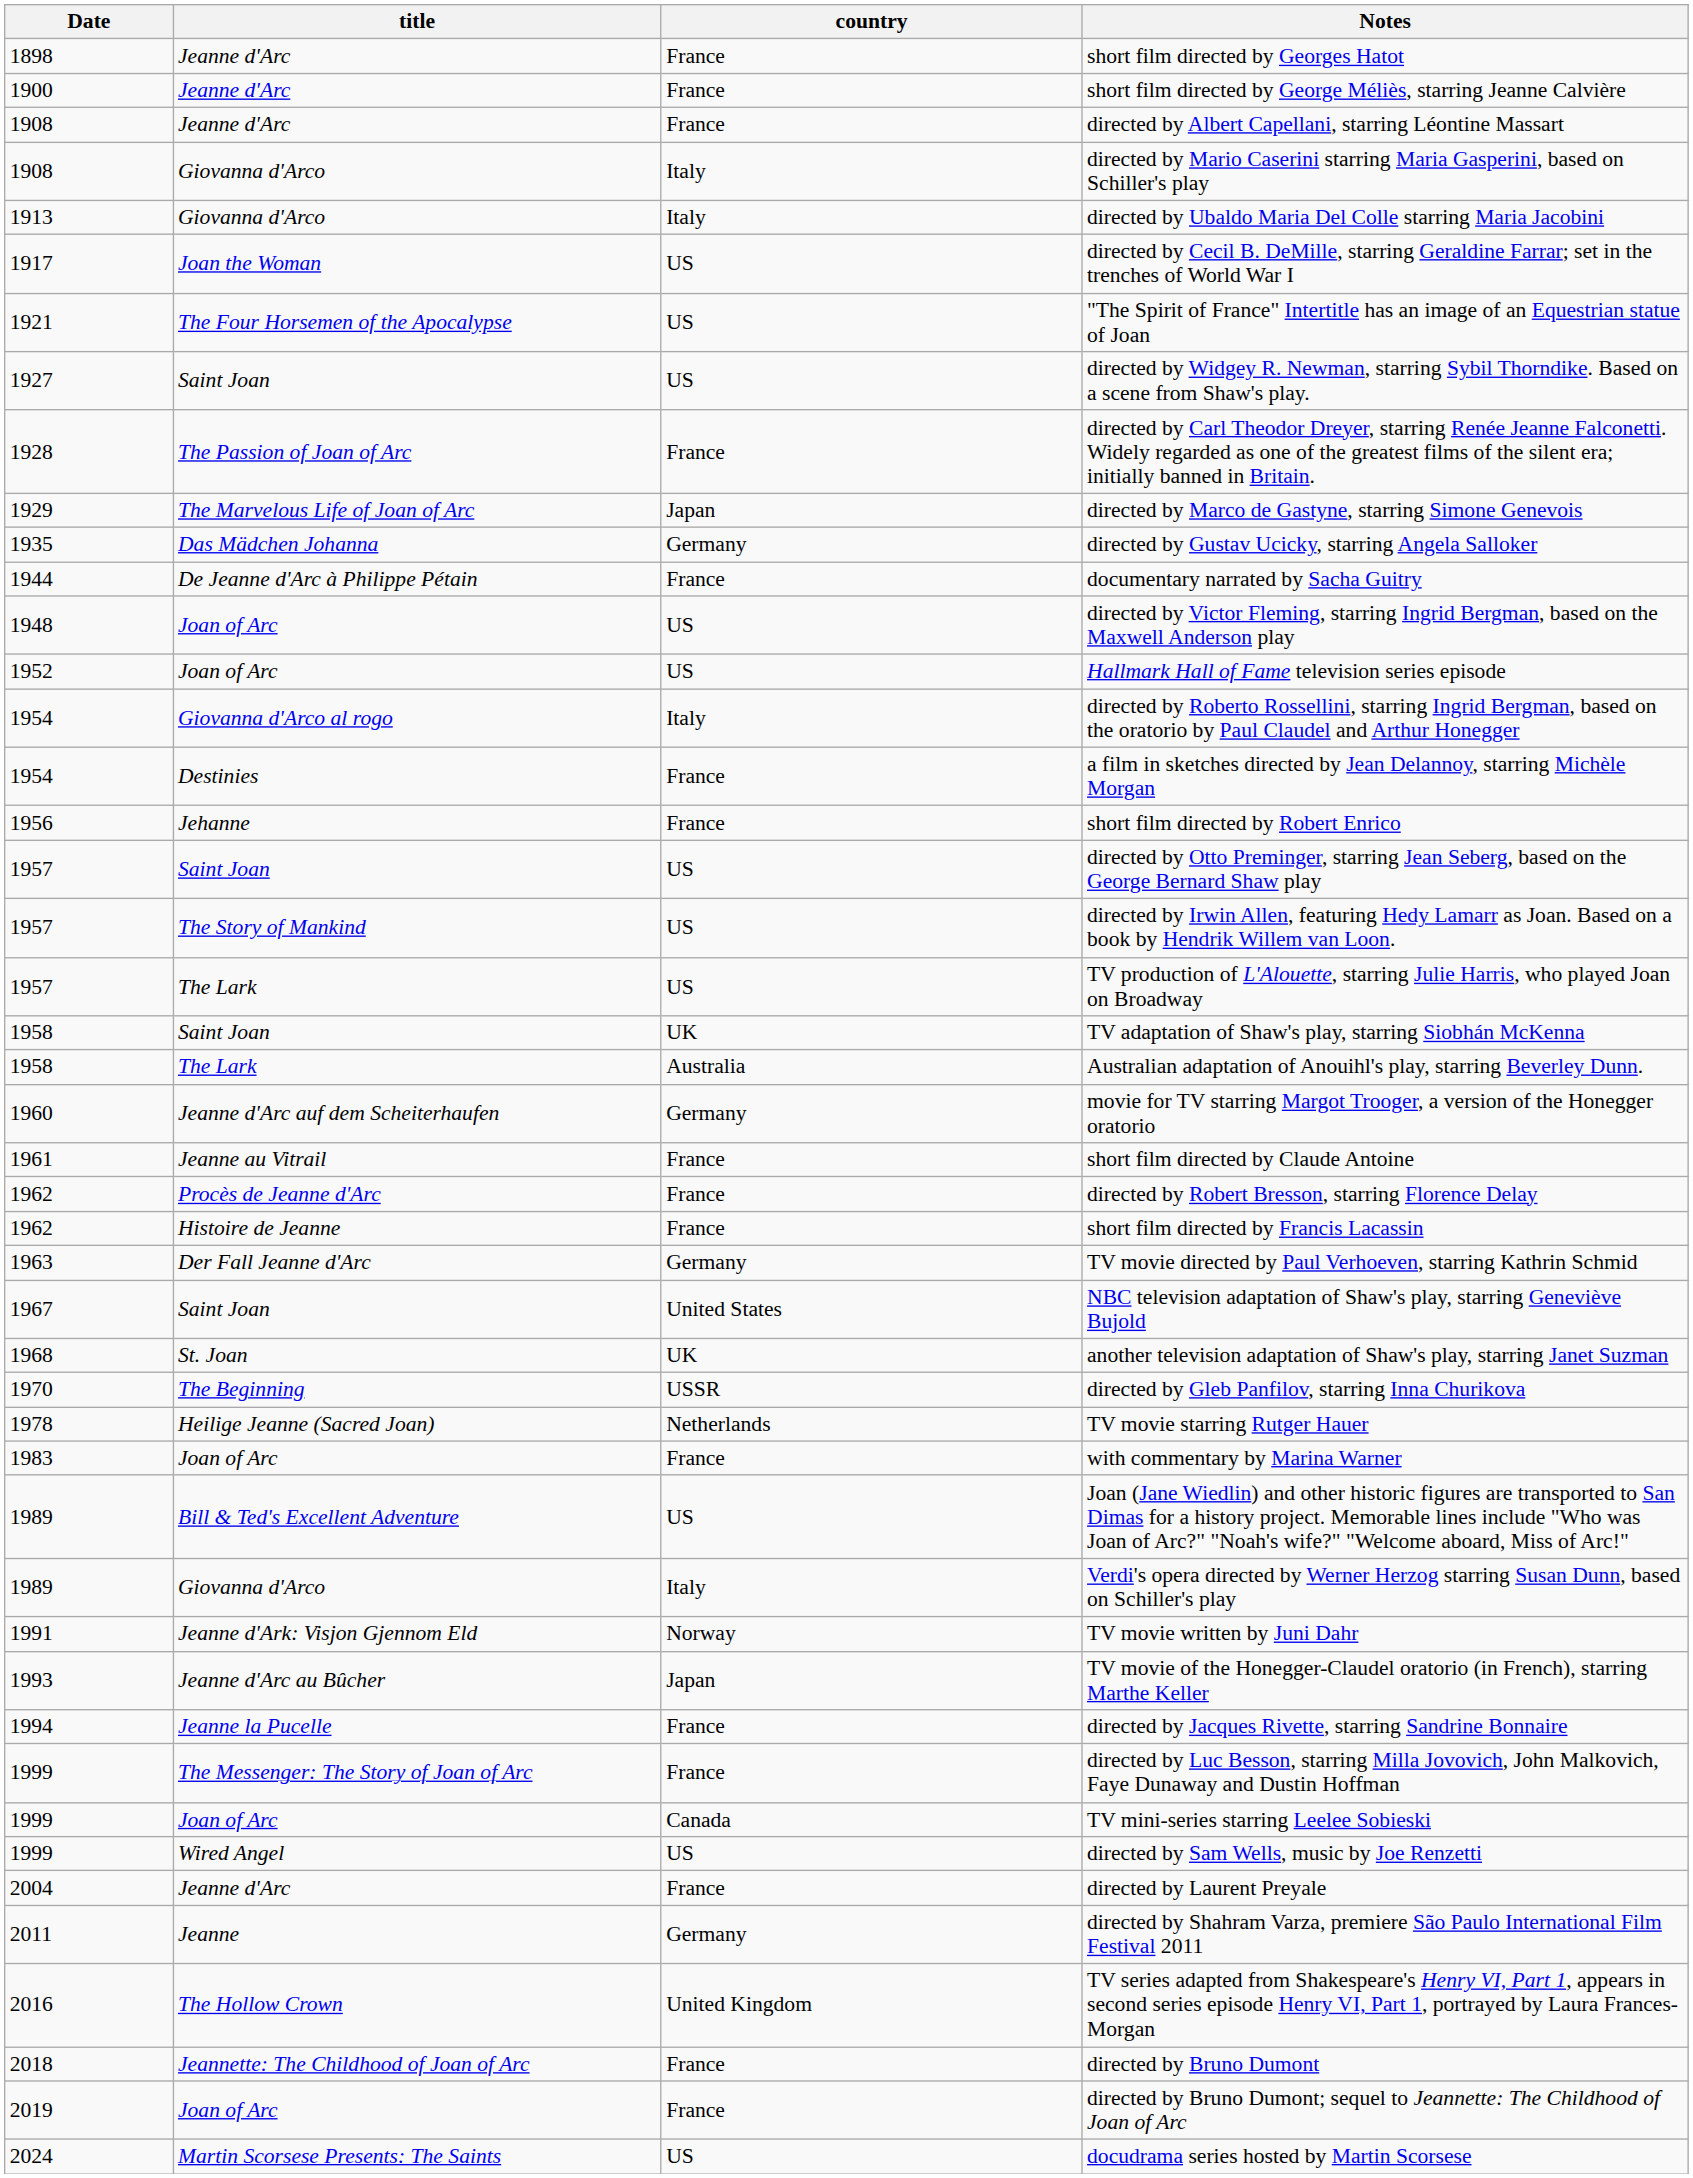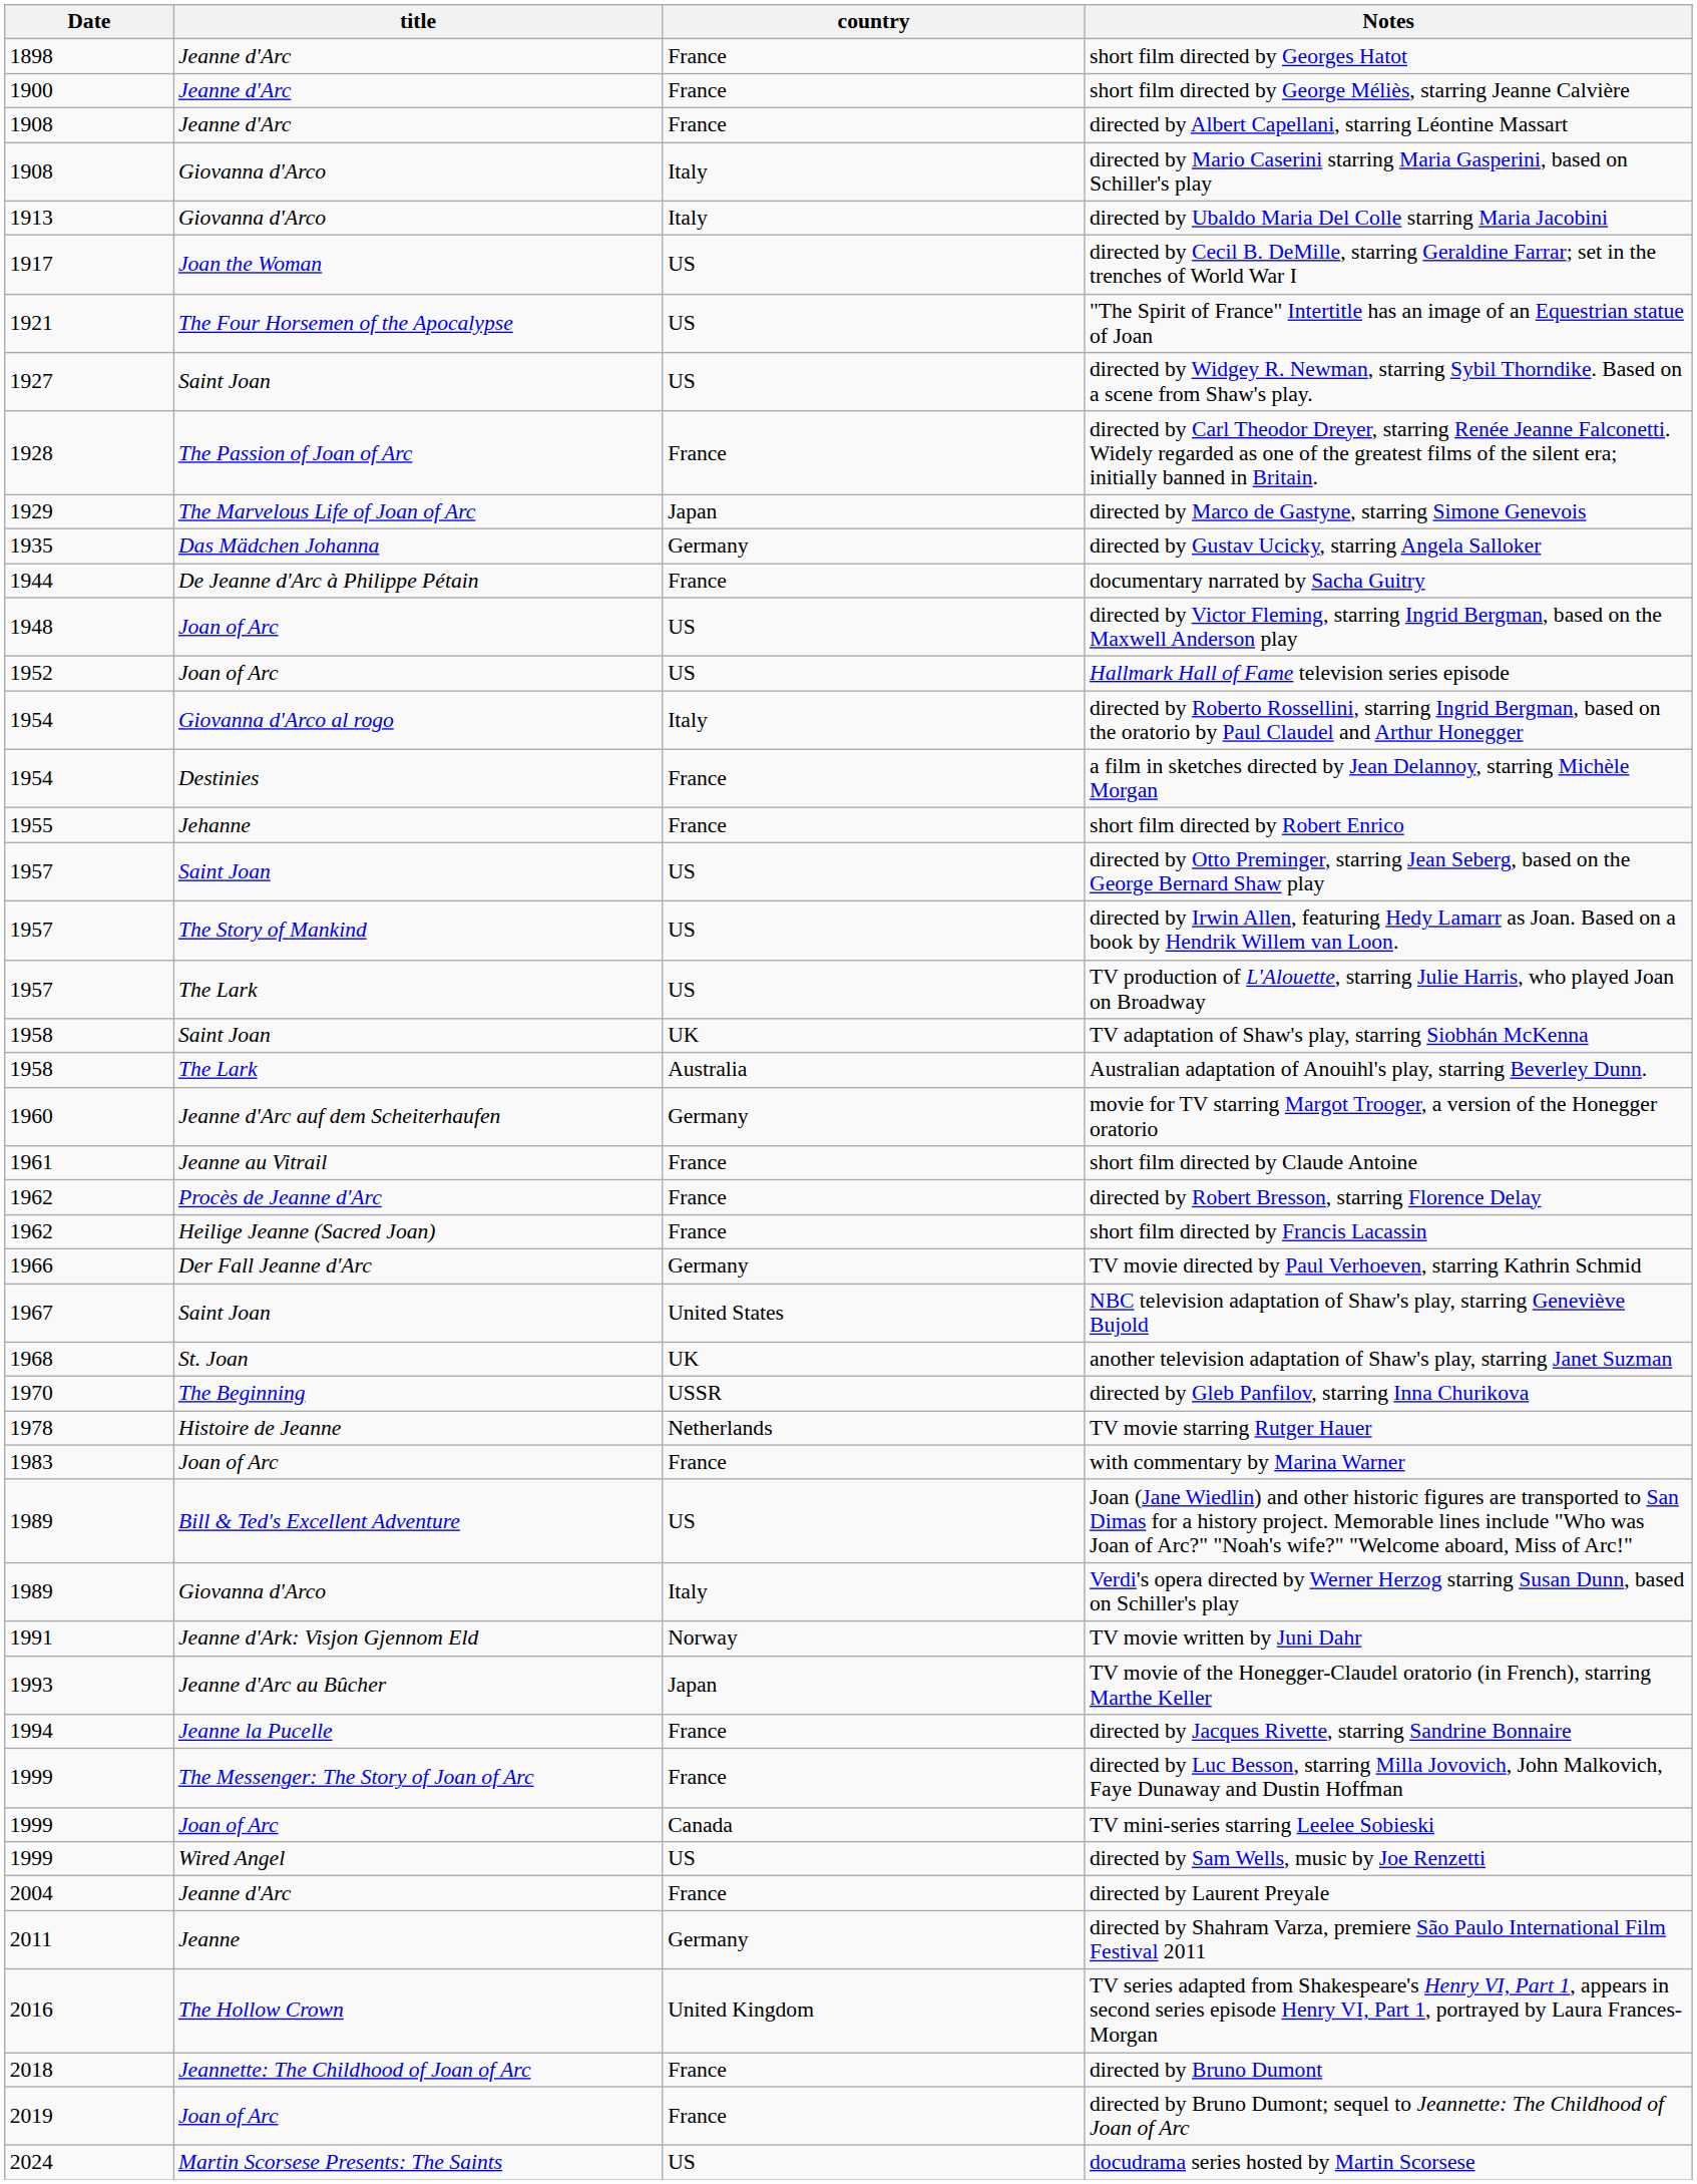 <table class="wikitable sortable">
 <tr>
 <th width="10%">Date</th>
 <th width="29%">title</th>
 <th width="25%">country</th>
 <th width="36%">Notes</th>
 </tr>
 <tr>
 <td>1898</td>
 <td><em>Jeanne d'Arc</em></td>
 <td>France</td>
 <td>short film directed by <a href='#'>Georges Hatot</a></td>
 </tr>
 <tr>
 <td>1900</td>
 <td><em><a href='#'>Jeanne d'Arc</a></em></td>
 <td>France</td>
 <td>short film directed by <a href='#'>George Méliès</a>, starring Jeanne Calvière</td>
 </tr>
 <tr>
 <td>1908</td>
 <td><em>Jeanne d'Arc</em></td>
 <td>France</td>
 <td>directed by <a href='#'>Albert Capellani</a>, starring Léontine Massart</td>
 </tr>
 <tr>
 <td>1908</td>
 <td><em>Giovanna d'Arco</em></td>
 <td>Italy</td>
 <td>directed by <a href='#'>Mario Caserini</a> starring <a href='#'>Maria Gasperini</a>, based on Schiller's play</td>
 </tr>
 <tr>
 <td>1913</td>
 <td><em>Giovanna d'Arco</em></td>
 <td>Italy</td>
 <td>directed by <a href='#'>Ubaldo Maria Del Colle</a> starring <a href='#'>Maria Jacobini</a></td>
 </tr>
 <tr>
 <td>1917</td>
 <td><em><a href='#'>Joan the Woman</a></em></td>
 <td>US</td>
 <td>directed by <a href='#'>Cecil B. DeMille</a>, starring <a href='#'>Geraldine Farrar</a>; set in the trenches of World War I</td>
 </tr>
 <tr>
 <td>1921</td>
 <td><em><a href='#'>The Four Horsemen of the Apocalypse</a></em></td>
 <td>US</td>
 <td>"The Spirit of France" <a href='#'>Intertitle</a> has an image of an <a href='#'>Equestrian statue</a> of Joan</td>
 </tr>
 <tr>
 <td>1927</td>
 <td><em>Saint Joan</em></td>
 <td>US</td>
 <td>directed by <a href='#'>Widgey R. Newman</a>, starring <a href='#'>Sybil Thorndike</a>.  Based on a scene from Shaw's play.</td>
 </tr>
 <tr>
 <td>1928</td>
 <td><em><a href='#'>The Passion of Joan of Arc</a></em></td>
 <td>France</td>
 <td>directed by <a href='#'>Carl Theodor Dreyer</a>, starring <a href='#'>Renée Jeanne Falconetti</a>. Widely regarded as one of the greatest films of the silent era; initially banned in <a href='#'>Britain</a>.</td>
 </tr>
 <tr>
 <td>1929</td>
 <td><em><a href='#'>The Marvelous Life of Joan of Arc</a></em></td>
 <td>Japan</td>
 <td>directed by <a href='#'>Marco de Gastyne</a>, starring <a href='#'>Simone Genevois</a></td>
 </tr>
 <tr>
 <td>1935</td>
 <td><em><a href='#'>Das Mädchen Johanna</a></em></td>
 <td>Germany</td>
 <td>directed by <a href='#'>Gustav Ucicky</a>, starring <a href='#'>Angela Salloker</a></td>
 </tr>
 <tr>
 <td>1944</td>
 <td><em>De Jeanne d'Arc à Philippe Pétain</em></td>
 <td>France</td>
 <td>documentary narrated by <a href='#'>Sacha Guitry</a></td>
 </tr>
 <tr>
 <td>1948</td>
 <td><em><a href='#'>Joan of Arc</a></em></td>
 <td>US</td>
 <td>directed by <a href='#'>Victor Fleming</a>, starring <a href='#'>Ingrid Bergman</a>, based on the <a href='#'>Maxwell Anderson</a> play</td>
 </tr>
 <tr>
 <td>1952</td>
 <td><em>Joan of Arc</em></td>
 <td>US</td>
 <td><em><a href='#'>Hallmark Hall of Fame</a></em> television series episode</td>
 </tr>
 <tr>
 <td>1954</td>
 <td><em><a href='#'>Giovanna d'Arco al rogo</a></em></td>
 <td>Italy</td>
 <td>directed by <a href='#'>Roberto Rossellini</a>, starring <a href='#'>Ingrid Bergman</a>, based on the oratorio by <a href='#'>Paul Claudel</a> and <a href='#'>Arthur Honegger</a></td>
 </tr>
 <tr>
 <td>1954</td>
 <td><em>Destinies</em></td>
 <td>France</td>
 <td>a film in sketches directed by <a href='#'>Jean Delannoy</a>, starring <a href='#'>Michèle Morgan</a></td>
 </tr>
 <tr>
-<td>1956</td>
+<td>1955</td>
 <td><em>Jehanne</em></td>
 <td>France</td>
 <td>short film directed by <a href='#'>Robert Enrico</a></td>
 </tr>
 <tr>
 <td>1957</td>
 <td><em><a href='#'>Saint Joan</a></em></td>
 <td>US</td>
 <td>directed by <a href='#'>Otto Preminger</a>, starring <a href='#'>Jean Seberg</a>, based on the <a href='#'>George Bernard Shaw</a> play</td>
 </tr>
 <tr>
 <td>1957</td>
 <td><em><a href='#'>The Story of Mankind</a></em></td>
 <td>US</td>
 <td>directed by <a href='#'>Irwin Allen</a>, featuring <a href='#'>Hedy Lamarr</a> as Joan. Based on a book by <a href='#'>Hendrik Willem van Loon</a>.</td>
 </tr>
 <tr>
 <td>1957</td>
 <td><em>The Lark</em></td>
 <td>US</td>
 <td>TV production of <em><a href='#'>L'Alouette</a></em>, starring <a href='#'>Julie Harris</a>, who played Joan on Broadway</td>
 </tr>
 <tr>
 <td>1958</td>
 <td><em>Saint Joan</em></td>
 <td>UK</td>
 <td>TV adaptation of Shaw's play, starring <a href='#'>Siobhán McKenna</a></td>
 </tr>
 <tr>
 <td>1958</td>
 <td><em><a href='#'>The Lark</a></em></td>
 <td>Australia</td>
 <td>Australian adaptation of Anouihl's play, starring <a href='#'>Beverley Dunn</a>.</td>
 </tr>
 <tr>
 <td>1960</td>
 <td><em>Jeanne d'Arc auf dem Scheiterhaufen</em></td>
 <td>Germany</td>
 <td>movie for TV starring <a href='#'>Margot Trooger</a>, a version of the Honegger oratorio</td>
 </tr>
 <tr>
 <td>1961</td>
 <td><em>Jeanne au Vitrail</em></td>
 <td>France</td>
 <td>short film directed by Claude Antoine</td>
 </tr>
 <tr>
 <td>1962</td>
 <td><em><a href='#'>Procès de Jeanne d'Arc</a></em></td>
 <td>France</td>
 <td>directed by <a href='#'>Robert Bresson</a>, starring <a href='#'>Florence Delay</a></td>
 </tr>
 <tr>
 <td>1962</td>
-<td><em>Histoire de Jeanne</em></td>
+<td><em>Heilige Jeanne</em> <em>(Sacred Joan)</em></td>
 <td>France</td>
 <td>short film directed by <a href='#'>Francis Lacassin</a></td>
 </tr>
 <tr>
-<td>1963</td>
+<td>1966</td>
 <td><em>Der Fall Jeanne d'Arc</em></td>
 <td>Germany</td>
 <td>TV movie directed by <a href='#'>Paul Verhoeven</a>, starring Kathrin Schmid</td>
 </tr>
 <tr>
 <td>1967</td>
 <td><em>Saint Joan</em></td>
 <td>United States</td>
 <td><a href='#'>NBC</a> television adaptation of Shaw's play, starring <a href='#'>Geneviève Bujold</a></td>
 </tr>
 <tr>
 <td>1968</td>
 <td><em>St. Joan</em></td>
 <td>UK</td>
 <td>another television adaptation of Shaw's play, starring <a href='#'>Janet Suzman</a></td>
 </tr>
 <tr>
 <td>1970</td>
 <td><em><a href='#'>The Beginning</a></em></td>
 <td>USSR</td>
 <td>directed by <a href='#'>Gleb Panfilov</a>, starring <a href='#'>Inna Churikova</a></td>
 </tr>
 <tr>
 <td>1978</td>
-<td><em>Heilige Jeanne</em> <em>(Sacred Joan)</em></td>
+<td><em>Histoire de Jeanne</em></td>
 <td>Netherlands</td>
 <td>TV movie starring <a href='#'>Rutger Hauer</a></td>
 </tr>
 <tr>
 <td>1983</td>
 <td><em>Joan of Arc</em></td>
 <td>France</td>
 <td>with commentary by <a href='#'>Marina Warner</a></td>
 </tr>
 <tr>
 <td>1989</td>
 <td><em><a href='#'>Bill & Ted's Excellent Adventure</a></em></td>
 <td>US</td>
 <td>Joan (<a href='#'>Jane Wiedlin</a>) and other historic figures are transported to <a href='#'>San Dimas</a> for a history project. Memorable lines include "Who was Joan of Arc?" "Noah's wife?" "Welcome aboard, Miss of Arc!"</td>
 </tr>
 <tr>
 <td>1989</td>
 <td><em>Giovanna d'Arco</em></td>
 <td>Italy</td>
 <td><a href='#'>Verdi</a>'s opera directed by <a href='#'>Werner Herzog</a> starring <a href='#'>Susan Dunn</a>, based on Schiller's play</td>
 </tr>
 <tr>
 <td>1991</td>
 <td><em>Jeanne d'Ark: Visjon Gjennom Eld</em></td>
 <td>Norway</td>
 <td>TV movie written by <a href='#'>Juni Dahr</a></td>
 </tr>
 <tr>
 <td>1993</td>
 <td><em>Jeanne d'Arc au Bûcher</em></td>
 <td>Japan</td>
 <td>TV movie of the Honegger-Claudel oratorio (in French), starring <a href='#'>Marthe Keller</a></td>
 </tr>
 <tr>
 <td>1994</td>
 <td><em><a href='#'>Jeanne la Pucelle</a></em></td>
 <td>France</td>
 <td>directed by <a href='#'>Jacques Rivette</a>, starring <a href='#'>Sandrine Bonnaire</a></td>
 </tr>
 <tr>
 <td>1999</td>
 <td><em><a href='#'>The Messenger: The Story of Joan of Arc</a></em></td>
 <td>France</td>
 <td>directed by <a href='#'>Luc Besson</a>, starring <a href='#'>Milla Jovovich</a>, John Malkovich, Faye Dunaway and Dustin Hoffman</td>
 </tr>
 <tr>
 <td>1999</td>
 <td><a href='#'><em>Joan of Arc</em></a></td>
 <td>Canada</td>
 <td>TV mini-series starring <a href='#'>Leelee Sobieski</a></td>
 </tr>
 <tr>
 <td>1999</td>
 <td><em>Wired Angel</em></td>
 <td>US</td>
 <td>directed by <a href='#'>Sam Wells</a>, music by <a href='#'>Joe Renzetti</a></td>
 </tr>
 <tr>
 <td>2004</td>
 <td><em>Jeanne d'Arc</em></td>
 <td>France</td>
 <td>directed by Laurent Preyale</td>
 </tr>
 <tr>
 <td>2011</td>
 <td><em>Jeanne</em></td>
 <td>Germany</td>
 <td>directed by Shahram Varza, premiere <a href='#'>São Paulo International Film Festival</a> 2011</td>
 </tr>
 <tr>
 <td>2016</td>
 <td><em><a href='#'>The Hollow Crown</a></em></td>
 <td>United Kingdom</td>
 <td>TV series adapted from Shakespeare's <em><a href='#'>Henry VI, Part 1</a></em>, appears in second series episode <a href='#'>Henry VI, Part 1</a>, portrayed by Laura Frances-Morgan</td>
 </tr>
 <tr>
 <td>2018</td>
 <td><em><a href='#'>Jeannette: The Childhood of Joan of Arc</a></em></td>
 <td>France</td>
 <td>directed by <a href='#'>Bruno Dumont</a></td>
 </tr>
 <tr>
 <td>2019</td>
 <td><em><a href='#'>Joan of Arc</a></em></td>
 <td>France</td>
 <td>directed by Bruno Dumont; sequel to <em>Jeannette: The Childhood of Joan of Arc</em></td>
 </tr>
 <tr>
 <td>2024</td>
 <td><em><a href='#'>Martin Scorsese Presents: The Saints</a></em></td>
 <td>US</td>
 <td><a href='#'>docudrama</a> series hosted by <a href='#'>Martin Scorsese</a></td>
 </tr>
 </table>
